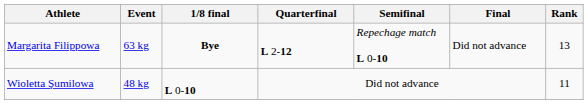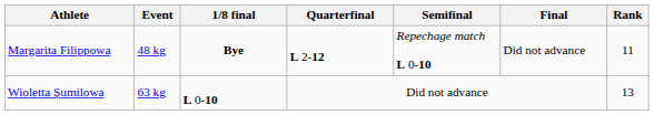 <table class="wikitable" width="84%" style="text-align:left; font-size:90%">
 <tr>
 <th width="17%">Athlete</th>
 <th width="6%">Event</th>
 <th width="14%">1/8 final</th>
 <th width="14%">Quarterfinal</th>
 <th width="14%">Semifinal</th>
 <th width="14%">Final</th>
 <th width="5%">Rank</th>
 </tr>
 <tr>
 <td><a href='#'>Margarita Filippowa</a></td>
-<td><a href='#'>63 kg</a></td>
+<td><a href='#'>48 kg</a></td>
 <td align=center><strong>Bye</strong></td>
 <td><br><strong>L</strong> 2-<strong>12</strong></td>
 <td><em> Repechage match</em><br><br><strong>L</strong> 0-<strong>10</strong></td>
 <td>Did not advance</td>
-<td align=center>13</td>
+<td align=center>11</td>
 </tr>
 <tr>
 <td><a href='#'>Wioletta Şumilowa</a></td>
-<td><a href='#'>48 kg</a></td>
+<td><a href='#'>63 kg</a></td>
 <td><br><strong>L</strong> 0-<strong>10</strong></td>
 <td align=center colspan=3>Did not advance</td>
-<td align=center>11</td>
+<td align=center>13</td>
 </tr>
 </table>
